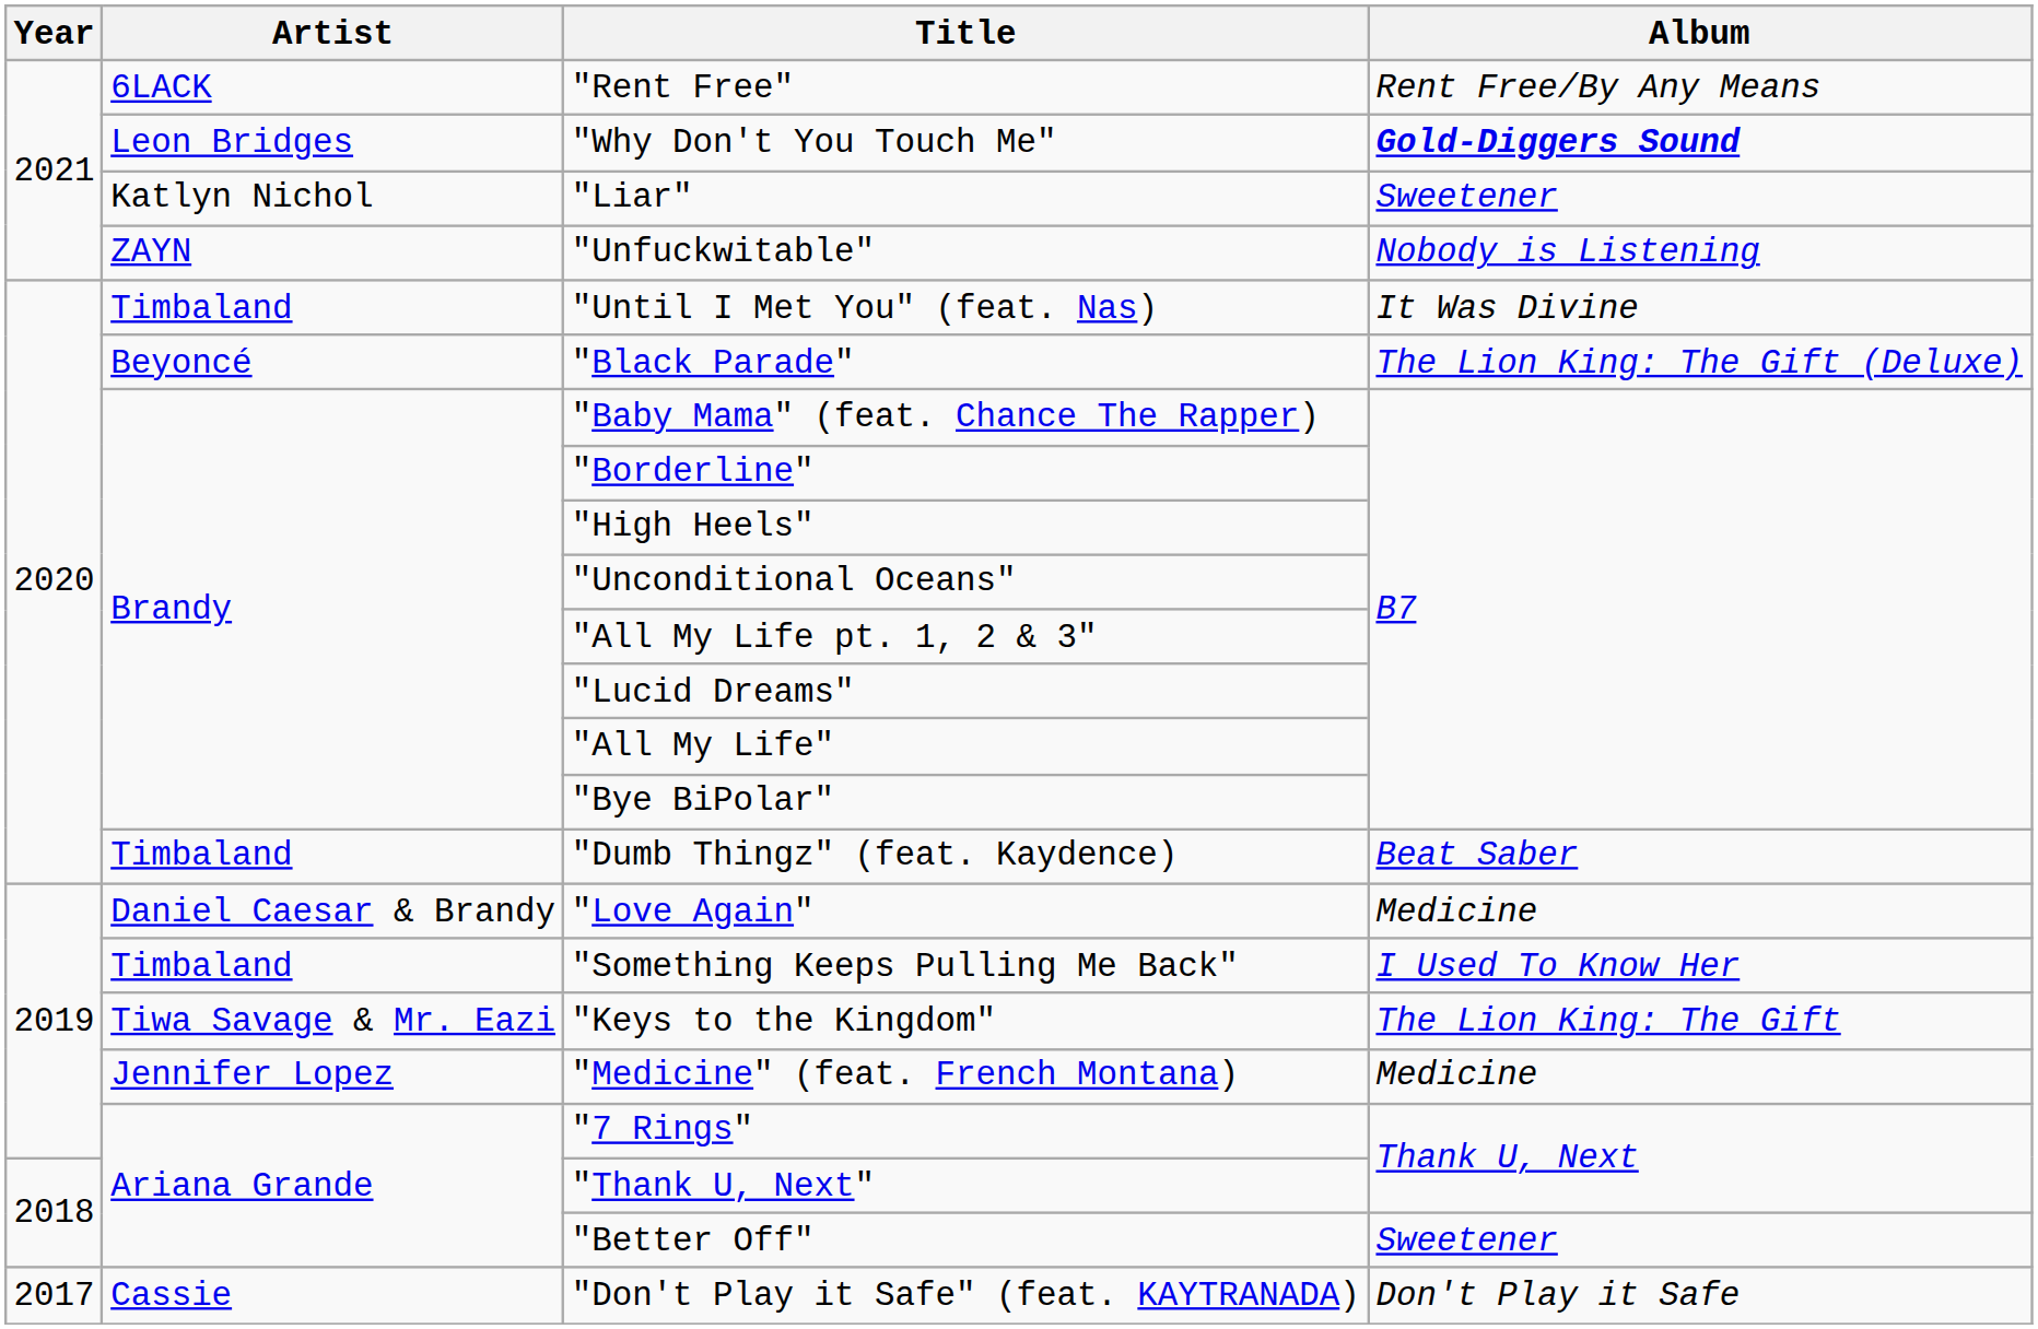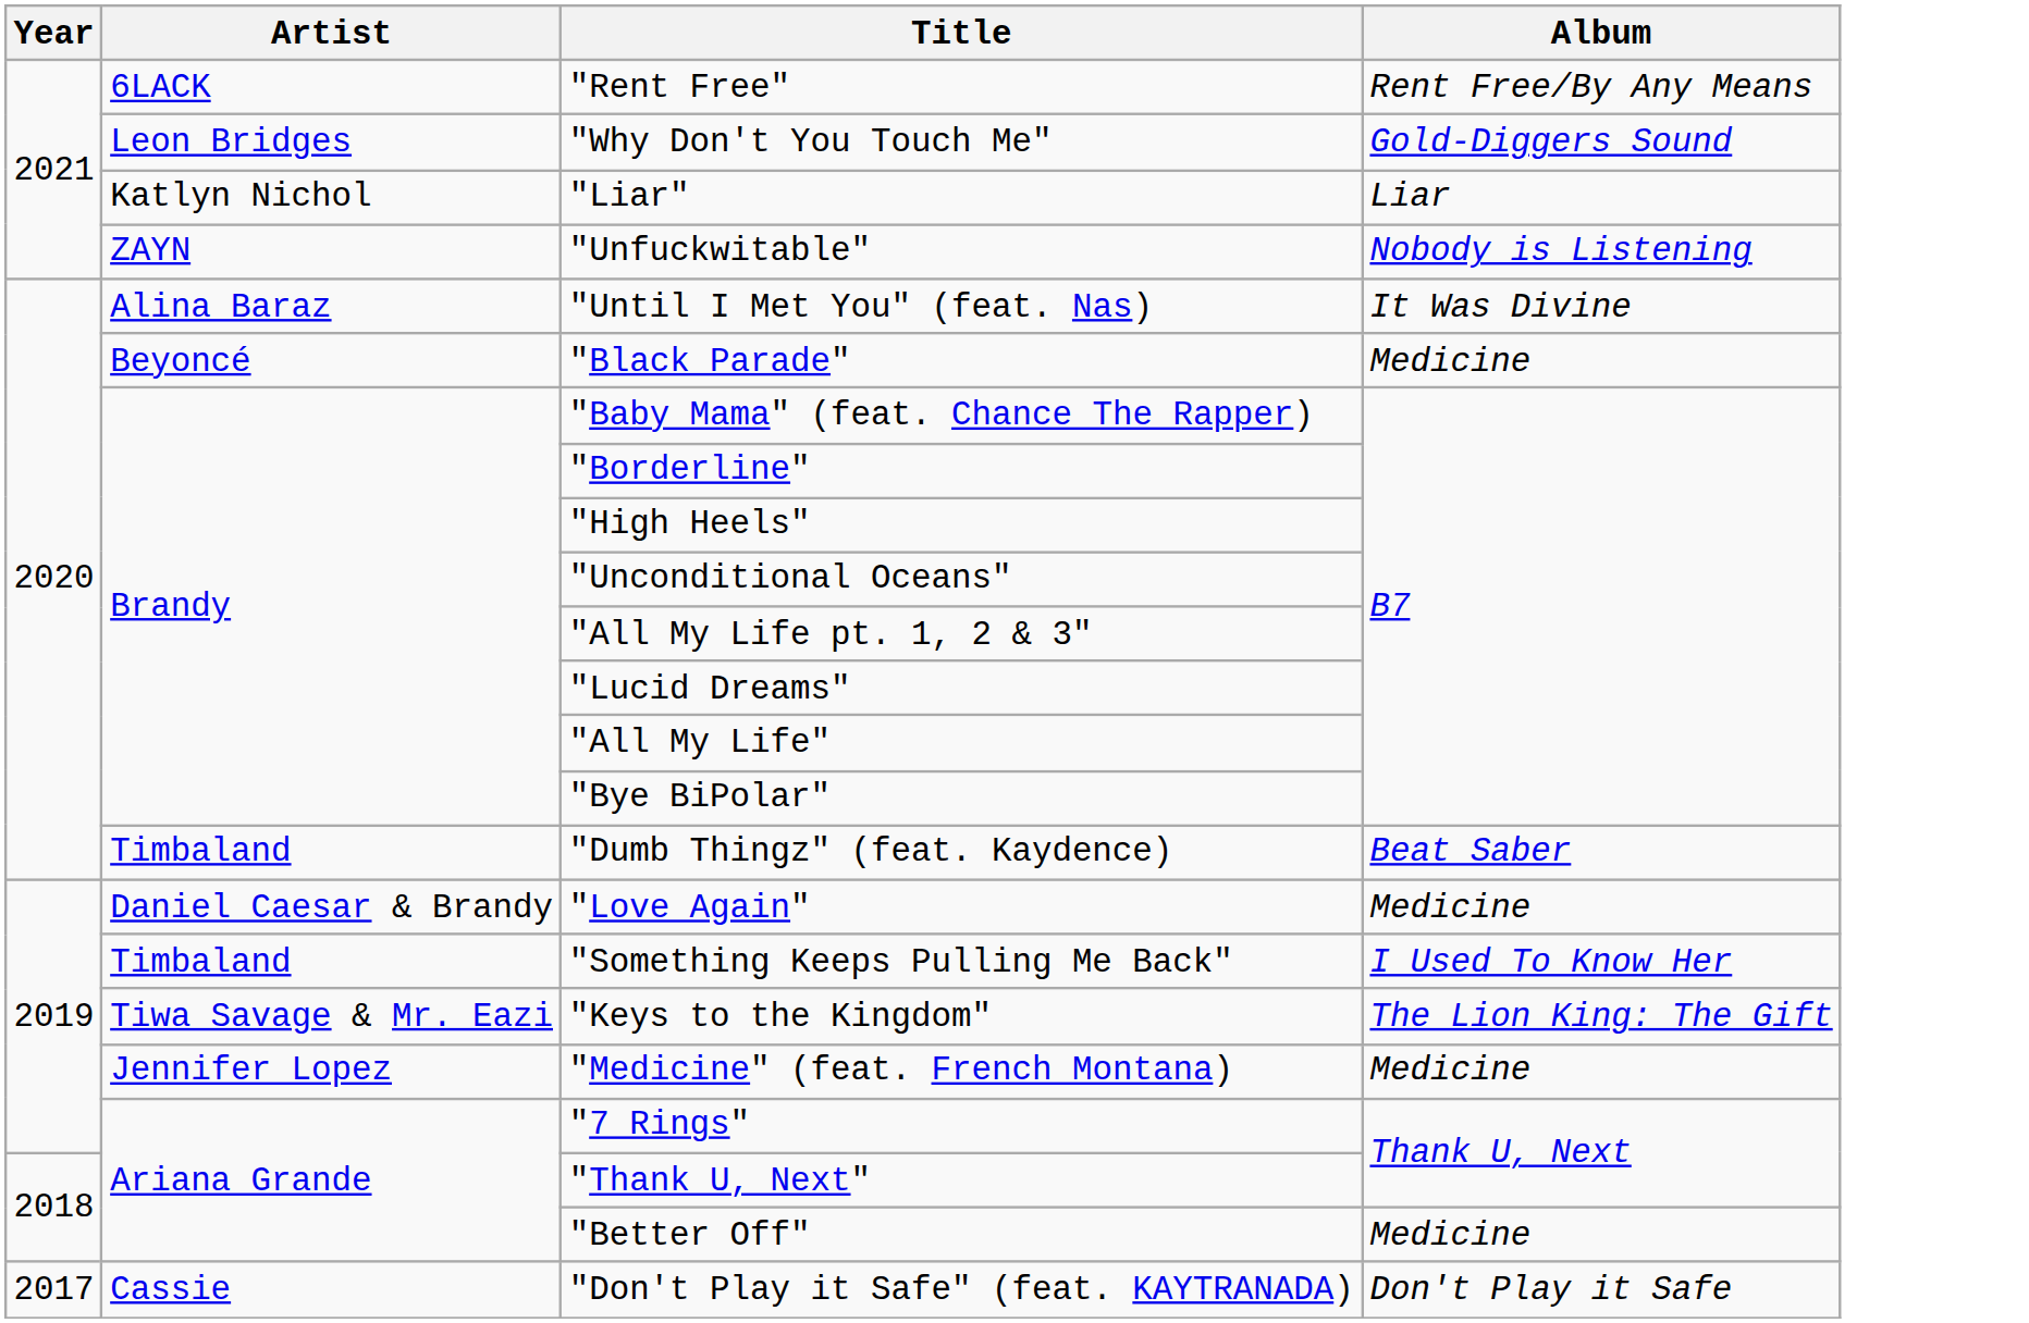 <table class="wikitable">
 <tr>
 <th>Year</th>
 <th>Artist</th>
 <th>Title</th>
 <th>Album</th>
 </tr>
 <tr>
 <td rowspan="4">2021</td>
 <td><a href='#'>6LACK</a></td>
 <td>"Rent Free"</td>
 <td><em>Rent Free/By Any Means</em></td>
 </tr>
 <tr>
 <td><a href='#'>Leon Bridges</a></td>
 <td>"Why Don't You Touch Me"</td>
-<td><strong><em><a href='#'>Gold-Diggers Sound</a></em></strong></td>
+<td><em><a href='#'>Gold-Diggers Sound</a></em></td>
 </tr>
 <tr>
 <td>Katlyn Nichol</td>
 <td>"Liar"</td>
-<td><em><a href='#'>Sweetener</a></em></td>
+<td><em>Liar</em></td>
 </tr>
 <tr>
 <td><a href='#'>ZAYN</a></td>
 <td>"Unfuckwitable"</td>
 <td><em><a href='#'>Nobody is Listening</a></em></td>
 </tr>
 <tr>
 <td rowspan="11">2020</td>
-<td><a href='#'>Timbaland</a></td>
+<td><a href='#'>Alina Baraz</a></td>
 <td>"Until I Met You" (feat. <a href='#'>Nas</a>)</td>
 <td><em>It Was Divine</em></td>
 </tr>
 <tr>
 <td><a href='#'>Beyoncé</a></td>
 <td>"<a href='#'>Black Parade</a>"</td>
-<td><em><a href='#'>The Lion King: The Gift (Deluxe)</a></em></td>
+<td><em>Medicine</em></td>
 </tr>
 <tr>
 <td rowspan="8"><a href='#'>Brandy</a></td>
 <td>"<a href='#'>Baby Mama</a>" (feat. <a href='#'>Chance The Rapper</a>)</td>
 <td rowspan="8"><em><a href='#'>B7</a></em></td>
 </tr>
 <tr>
 <td>"<a href='#'>Borderline</a>"</td>
 </tr>
 <tr>
 <td>"High Heels"</td>
 </tr>
 <tr>
 <td>"Unconditional Oceans"</td>
 </tr>
 <tr>
 <td>"All My Life pt. 1, 2 & 3"</td>
 </tr>
 <tr>
 <td>"Lucid Dreams"</td>
 </tr>
 <tr>
 <td>"All My Life"</td>
 </tr>
 <tr>
 <td>"Bye BiPolar"</td>
 </tr>
 <tr>
 <td><a href='#'>Timbaland</a></td>
 <td>"Dumb Thingz" (feat. Kaydence)</td>
 <td><em><a href='#'>Beat Saber</a></em></td>
 </tr>
 <tr>
 <td rowspan="5">2019</td>
 <td><a href='#'>Daniel Caesar</a> & Brandy</td>
 <td>"<a href='#'>Love Again</a>"</td>
 <td><em>Medicine</em></td>
 </tr>
 <tr>
 <td><a href='#'>Timbaland</a></td>
 <td>"Something Keeps Pulling Me Back"</td>
 <td><em><a href='#'>I Used To Know Her</a></em></td>
 </tr>
 <tr>
 <td><a href='#'>Tiwa Savage</a> & <a href='#'>Mr. Eazi</a></td>
 <td>"Keys to the Kingdom"</td>
 <td><em><a href='#'>The Lion King: The Gift</a></em></td>
 </tr>
 <tr>
 <td><a href='#'>Jennifer Lopez</a></td>
 <td>"<a href='#'>Medicine</a>" (feat. <a href='#'>French Montana</a>)</td>
 <td><em>Medicine</em></td>
 </tr>
 <tr>
 <td rowspan="3"><a href='#'>Ariana Grande</a></td>
 <td>"<a href='#'>7 Rings</a>"</td>
 <td rowspan="2"><em><a href='#'>Thank U, Next</a></em></td>
 </tr>
 <tr>
 <td rowspan="2">2018</td>
 <td>"<a href='#'>Thank U, Next</a>"</td>
 </tr>
 <tr>
 <td>"Better Off"</td>
-<td><em><a href='#'>Sweetener</a></em></td>
+<td><em>Medicine</em></td>
 </tr>
 <tr>
 <td>2017</td>
 <td><a href='#'>Cassie</a></td>
 <td>"Don't Play it Safe" (feat. <a href='#'>KAYTRANADA</a>)</td>
 <td><em>Don't Play it Safe</em></td>
 </tr>
 </table>
